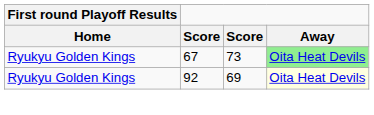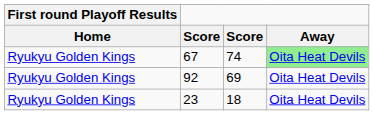 <table class="wikitable collapsible collapsed">
 <tr>
 <th>First round Playoff Results</th>
 </tr>
 <tr>
 <th scope="col">Home</th>
 <th scope="col">Score</th>
 <th scope="col">Score</th>
 <th scope="col">Away</th>
 </tr>
 <tr>
 <td><a href='#'>Ryukyu Golden Kings</a></td>
 <td>67</td>
-<td>73</td>
+<td>74</td>
 <td style="background: lightgreen;"><a href='#'>Oita Heat Devils</a></td>
 </tr>
 <tr>
 <td><a href='#'>Ryukyu Golden Kings</a></td>
 <td>92</td>
 <td>69</td>
-<td style="background: lightyellow;"><a href='#'>Oita Heat Devils</a></td>
+<td><a href='#'>Oita Heat Devils</a></td>
+</tr>
+<tr>
+<td><a href='#'>Ryukyu Golden Kings</a></td>
+<td>23</td>
+<td>18</td>
+<td><a href='#'>Oita Heat Devils</a></td>
 </tr>
 </table>
